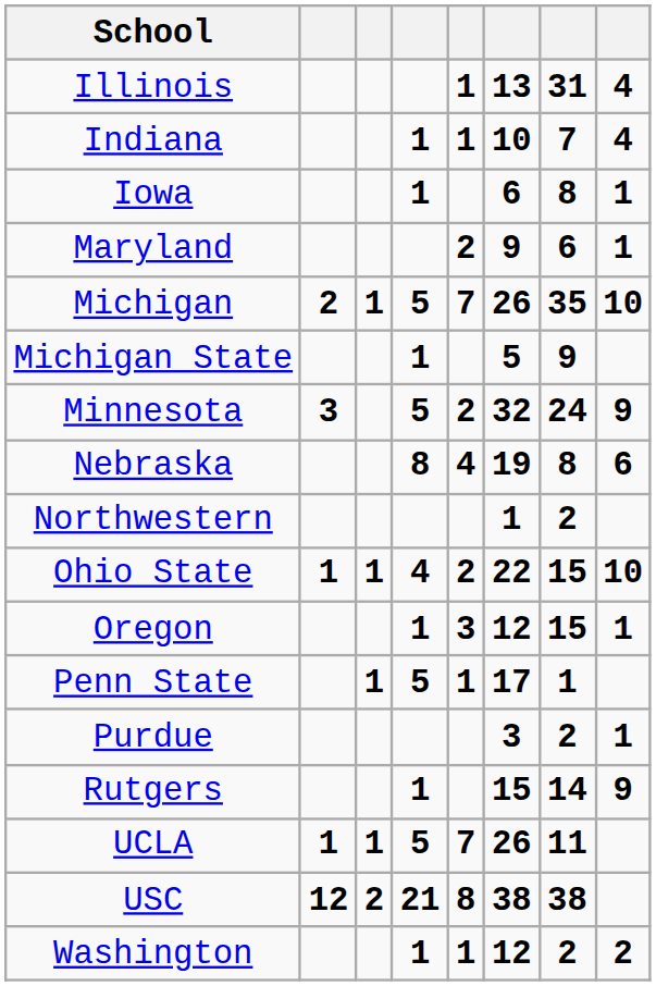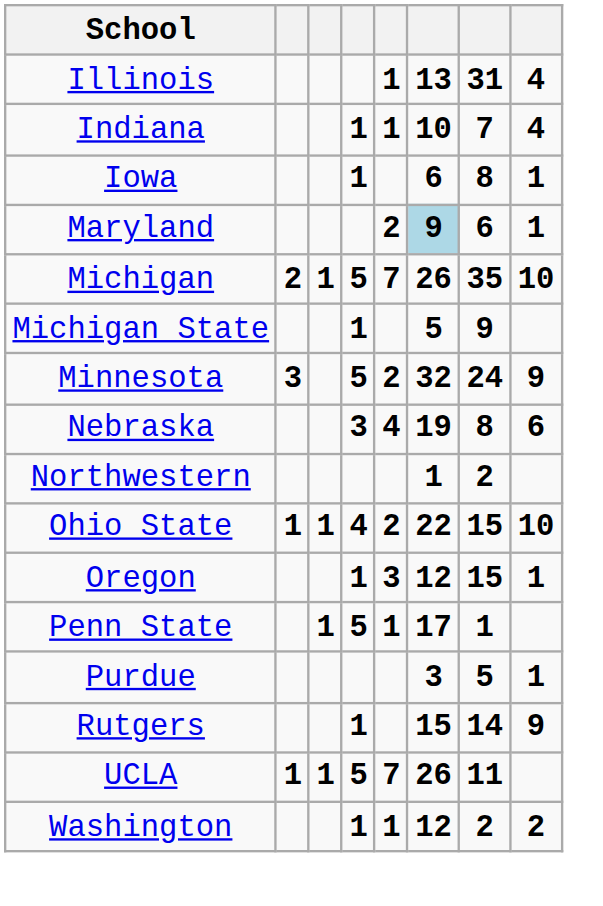 <table class="wikitable sortable" style="text-align: center;">
 <tr>
 <th>School</th>
 <th data-sort-type="number" scope="col"></th>
 <th data-sort-type="number" scope="col"></th>
 <th data-sort-type="number" scope="col"></th>
 <th data-sort-type="number" scope="col"></th>
 <th data-sort-type="number" scope="col"></th>
 <th data-sort-type="number" scope="col"></th>
 <th data-sort-type="number" scope="col"></th>
 </tr>
 <tr>
 <td><a href='#'>Illinois</a></td>
 <td></td>
 <td></td>
 <td></td>
 <td><strong>1</strong><br></td>
 <td><strong>13</strong><br></td>
 <td><strong>31</strong><br></td>
 <td><strong>4</strong><br></td>
 </tr>
 <tr>
 <td><a href='#'>Indiana</a></td>
 <td></td>
 <td></td>
 <td><strong>1</strong><br></td>
 <td><strong>1</strong><br></td>
 <td><strong>10</strong><br></td>
 <td><strong>7</strong><br></td>
 <td><strong>4</strong><br></td>
 </tr>
 <tr>
 <td><a href='#'>Iowa</a></td>
 <td></td>
 <td></td>
 <td><strong>1</strong><br></td>
 <td></td>
 <td><strong>6</strong><br></td>
 <td><strong>8</strong><br></td>
 <td><strong>1</strong><br></td>
 </tr>
 <tr>
 <td><a href='#'>Maryland</a></td>
 <td></td>
 <td></td>
 <td></td>
 <td><strong>2</strong><br></td>
-<td><strong>9</strong><br></td>
+<td style="background: lightblue;"><strong>9</strong><br></td>
 <td><strong>6</strong><br></td>
 <td><strong>1</strong><br></td>
 </tr>
 <tr>
 <td><a href='#'>Michigan</a></td>
 <td><strong>2</strong><br></td>
 <td><strong>1</strong><br></td>
 <td><strong>5</strong><br></td>
 <td><strong>7</strong><br></td>
 <td><strong>26</strong><br></td>
 <td><strong>35</strong><br></td>
 <td><strong>10</strong><br></td>
 </tr>
 <tr>
 <td><a href='#'>Michigan State</a></td>
 <td></td>
 <td></td>
 <td><strong>1</strong><br></td>
 <td></td>
 <td><strong>5</strong><br></td>
 <td><strong>9</strong><br></td>
 <td></td>
 </tr>
 <tr>
 <td><a href='#'>Minnesota</a></td>
 <td><strong>3</strong><br></td>
 <td></td>
 <td><strong>5</strong><br></td>
 <td><strong>2</strong><br></td>
 <td><strong>32</strong><br></td>
 <td><strong>24</strong><br></td>
 <td><strong>9</strong><br></td>
 </tr>
 <tr>
 <td><a href='#'>Nebraska</a></td>
 <td></td>
 <td></td>
-<td><strong>8</strong><br></td>
+<td><strong>3</strong><br></td>
 <td><strong>4</strong><br></td>
 <td><strong>19</strong><br></td>
 <td><strong>8</strong><br></td>
 <td><strong>6</strong><br></td>
 </tr>
 <tr>
 <td><a href='#'>Northwestern</a></td>
 <td></td>
 <td></td>
 <td></td>
 <td></td>
 <td><strong>1</strong><br></td>
 <td><strong>2</strong><br></td>
 <td></td>
 </tr>
 <tr>
 <td><a href='#'>Ohio State</a></td>
 <td><strong>1</strong><br></td>
 <td><strong>1</strong><br></td>
 <td><strong>4</strong><br></td>
 <td><strong>2</strong><br></td>
 <td><strong>22</strong><br></td>
 <td><strong>15</strong><br></td>
 <td><strong>10</strong><br></td>
 </tr>
 <tr>
 <td><a href='#'>Oregon</a></td>
 <td></td>
 <td></td>
 <td><strong>1</strong><br></td>
 <td><strong>3</strong><br></td>
 <td><strong>12</strong><br></td>
 <td><strong>15</strong><br></td>
 <td><strong>1</strong><br></td>
 </tr>
 <tr>
 <td><a href='#'>Penn State</a></td>
 <td></td>
 <td><strong>1</strong><br></td>
 <td><strong>5</strong><br></td>
 <td><strong>1</strong><br></td>
 <td><strong>17</strong><br></td>
 <td><strong>1</strong><br></td>
 <td></td>
 </tr>
 <tr>
 <td><a href='#'>Purdue</a></td>
 <td></td>
 <td></td>
 <td></td>
 <td></td>
 <td><strong>3</strong><br></td>
-<td><strong>2</strong><br></td>
+<td><strong>5</strong><br></td>
 <td><strong>1</strong><br></td>
 </tr>
 <tr>
 <td><a href='#'>Rutgers</a></td>
 <td></td>
 <td></td>
 <td><strong>1</strong><br></td>
 <td></td>
 <td><strong>15</strong><br></td>
 <td><strong>14</strong><br></td>
 <td><strong>9</strong><br></td>
 </tr>
 <tr>
 <td><a href='#'>UCLA</a></td>
 <td><strong>1</strong><br></td>
 <td><strong>1</strong><br></td>
 <td><strong>5</strong><br></td>
 <td><strong>7</strong><br></td>
 <td><strong>26</strong><br></td>
 <td><strong>11</strong><br></td>
 <td></td>
 </tr>
 <tr>
-<td><a href='#'>USC</a></td>
-<td><strong>12</strong><br></td>
-<td><strong>2</strong><br></td>
-<td><strong>21</strong><br></td>
-<td><strong>8</strong><br></td>
-<td><strong>38</strong><br></td>
-<td><strong>38</strong><br></td>
-<td></td>
-</tr>
-<tr>
 <td><a href='#'>Washington</a></td>
 <td></td>
 <td></td>
 <td><strong>1</strong><br></td>
 <td><strong>1</strong><br></td>
 <td><strong>12</strong><br></td>
 <td><strong>2</strong><br></td>
 <td><strong>2</strong><br></td>
 </tr>
 </table>
